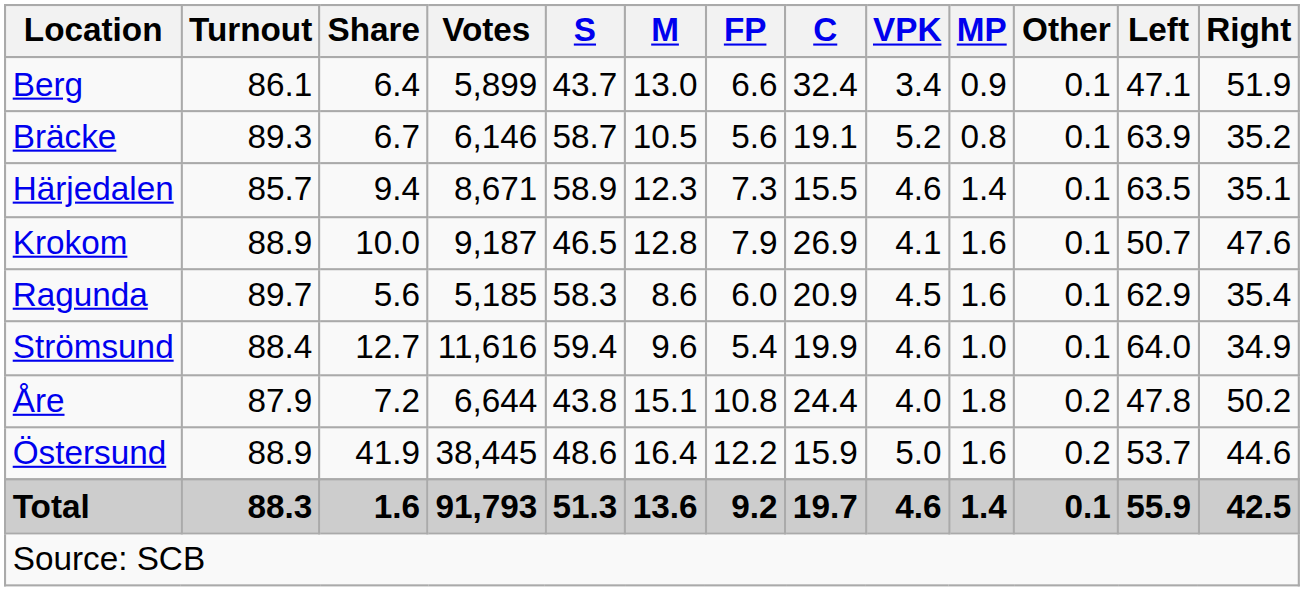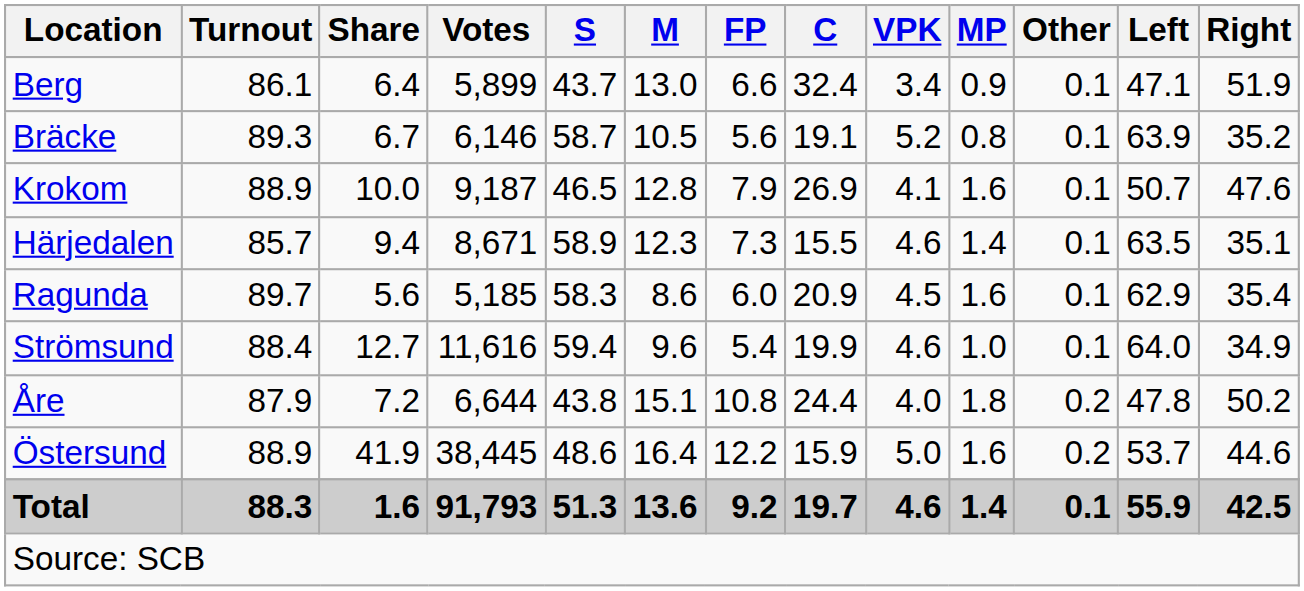 <table class="wikitable sortable" style=text-align:right>
 <tr>
 <th>Location</th>
 <th>Turnout</th>
 <th>Share</th>
 <th>Votes</th>
 <th><a href='#'>S</a></th>
 <th><a href='#'>M</a></th>
 <th><a href='#'>FP</a></th>
 <th><a href='#'>C</a></th>
 <th><a href='#'>VPK</a></th>
 <th><a href='#'>MP</a></th>
 <th>Other</th>
 <th>Left</th>
 <th>Right</th>
 </tr>
 <tr>
 <td align=left><a href='#'>Berg</a></td>
 <td>86.1</td>
 <td>6.4</td>
 <td>5,899</td>
 <td>43.7</td>
 <td>13.0</td>
 <td>6.6</td>
 <td>32.4</td>
 <td>3.4</td>
 <td>0.9</td>
 <td>0.1</td>
 <td>47.1</td>
 <td>51.9</td>
 </tr>
 <tr>
 <td align=left><a href='#'>Bräcke</a></td>
 <td>89.3</td>
 <td>6.7</td>
 <td>6,146</td>
 <td>58.7</td>
 <td>10.5</td>
 <td>5.6</td>
 <td>19.1</td>
 <td>5.2</td>
 <td>0.8</td>
 <td>0.1</td>
 <td>63.9</td>
 <td>35.2</td>
 </tr>
 <tr>
+<td align=left><a href='#'>Krokom</a></td>
+<td>88.9</td>
+<td>10.0</td>
+<td>9,187</td>
+<td>46.5</td>
+<td>12.8</td>
+<td>7.9</td>
+<td>26.9</td>
+<td>4.1</td>
+<td>1.6</td>
+<td>0.1</td>
+<td>50.7</td>
+<td>47.6</td>
+</tr>
+<tr>
 <td align=left><a href='#'>Härjedalen</a></td>
 <td>85.7</td>
 <td>9.4</td>
 <td>8,671</td>
 <td>58.9</td>
 <td>12.3</td>
 <td>7.3</td>
 <td>15.5</td>
 <td>4.6</td>
 <td>1.4</td>
 <td>0.1</td>
 <td>63.5</td>
 <td>35.1</td>
-</tr>
-<tr>
-<td align=left><a href='#'>Krokom</a></td>
-<td>88.9</td>
-<td>10.0</td>
-<td>9,187</td>
-<td>46.5</td>
-<td>12.8</td>
-<td>7.9</td>
-<td>26.9</td>
-<td>4.1</td>
-<td>1.6</td>
-<td>0.1</td>
-<td>50.7</td>
-<td>47.6</td>
 </tr>
 <tr>
 <td align=left><a href='#'>Ragunda</a></td>
 <td>89.7</td>
 <td>5.6</td>
 <td>5,185</td>
 <td>58.3</td>
 <td>8.6</td>
 <td>6.0</td>
 <td>20.9</td>
 <td>4.5</td>
 <td>1.6</td>
 <td>0.1</td>
 <td>62.9</td>
 <td>35.4</td>
 </tr>
 <tr>
 <td align=left><a href='#'>Strömsund</a></td>
 <td>88.4</td>
 <td>12.7</td>
 <td>11,616</td>
 <td>59.4</td>
 <td>9.6</td>
 <td>5.4</td>
 <td>19.9</td>
 <td>4.6</td>
 <td>1.0</td>
 <td>0.1</td>
 <td>64.0</td>
 <td>34.9</td>
 </tr>
 <tr>
 <td align=left><a href='#'>Åre</a></td>
 <td>87.9</td>
 <td>7.2</td>
 <td>6,644</td>
 <td>43.8</td>
 <td>15.1</td>
 <td>10.8</td>
 <td>24.4</td>
 <td>4.0</td>
 <td>1.8</td>
 <td>0.2</td>
 <td>47.8</td>
 <td>50.2</td>
 </tr>
 <tr>
 <td align=left><a href='#'>Östersund</a></td>
 <td>88.9</td>
 <td>41.9</td>
 <td>38,445</td>
 <td>48.6</td>
 <td>16.4</td>
 <td>12.2</td>
 <td>15.9</td>
 <td>5.0</td>
 <td>1.6</td>
 <td>0.2</td>
 <td>53.7</td>
 <td>44.6</td>
 </tr>
 <tr>
 </tr>
 <tr style="background:#CDCDCD;">
 <td align=left><strong>Total</strong></td>
 <td><strong>88.3</strong></td>
 <td><strong>1.6</strong></td>
 <td><strong>91,793</strong></td>
 <td><strong>51.3</strong></td>
 <td><strong>13.6</strong></td>
 <td><strong>9.2</strong></td>
 <td><strong>19.7</strong></td>
 <td><strong>4.6</strong></td>
 <td><strong>1.4</strong></td>
 <td><strong>0.1</strong></td>
 <td><strong>55.9</strong></td>
 <td><strong>42.5</strong></td>
 </tr>
 <tr>
 <td align=left colspan=13>Source: SCB </td>
 </tr>
 </table>
